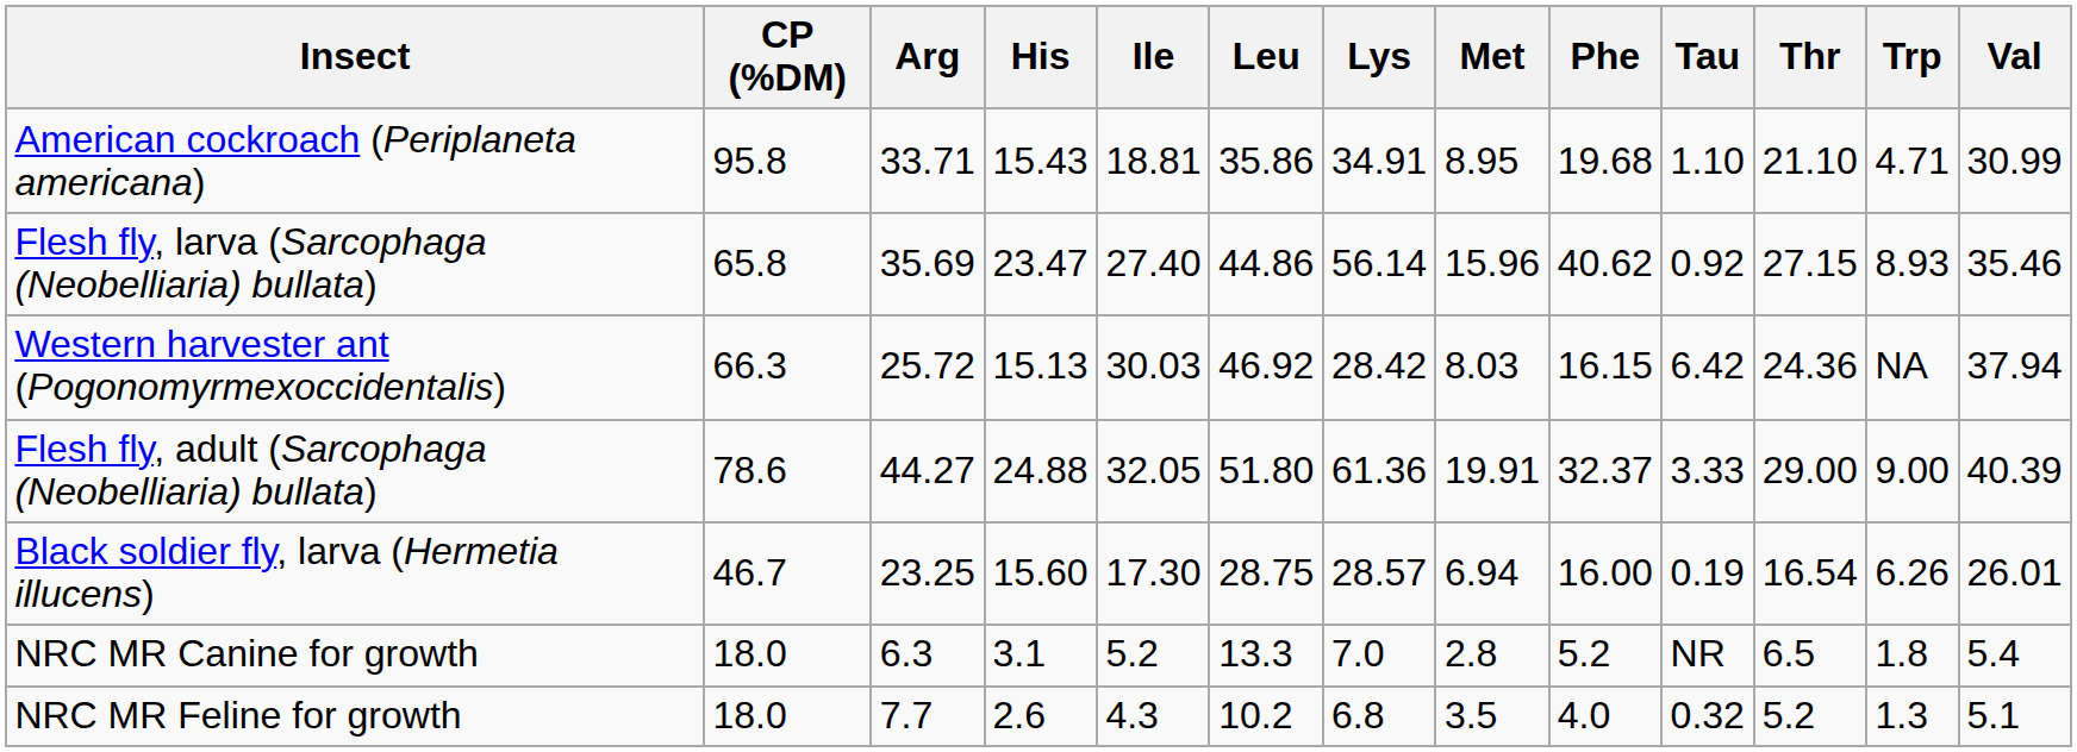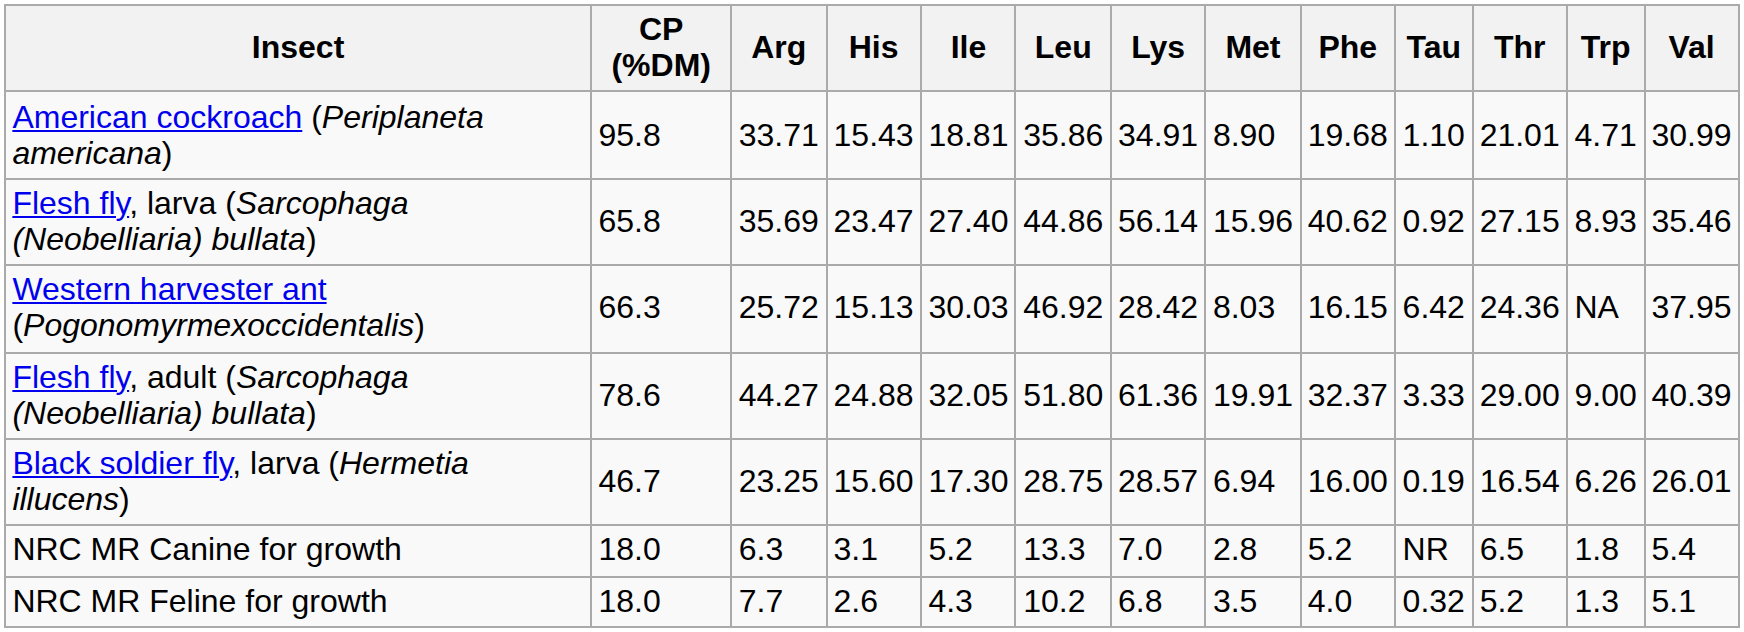 <table class="wikitable">
 <tr>
 <th>Insect</th>
 <th>CP (%DM)</th>
 <th>Arg</th>
 <th>His</th>
 <th>Ile</th>
 <th>Leu</th>
 <th>Lys</th>
 <th>Met</th>
 <th>Phe</th>
 <th>Tau</th>
 <th>Thr</th>
 <th>Trp</th>
 <th>Val</th>
 </tr>
 <tr>
 <td><a href='#'>American cockroach</a> (<em>Periplaneta americana</em>)</td>
 <td>95.8</td>
 <td>33.71</td>
 <td>15.43</td>
 <td>18.81</td>
 <td>35.86</td>
 <td>34.91</td>
-<td>8.95</td>
+<td>8.90</td>
 <td>19.68</td>
 <td>1.10</td>
-<td>21.10</td>
+<td>21.01</td>
 <td>4.71</td>
 <td>30.99</td>
 </tr>
 <tr>
 <td><a href='#'>Flesh fly</a>, larva (<em>Sarcophaga (Neobelliaria) bullata</em>)</td>
 <td>65.8</td>
 <td>35.69</td>
 <td>23.47</td>
 <td>27.40</td>
 <td>44.86</td>
 <td>56.14</td>
 <td>15.96</td>
 <td>40.62</td>
 <td>0.92</td>
 <td>27.15</td>
 <td>8.93</td>
 <td>35.46</td>
 </tr>
 <tr>
 <td><a href='#'>Western harvester ant</a> (<em>Pogonomyrmexoccidentalis</em>)</td>
 <td>66.3</td>
 <td>25.72</td>
 <td>15.13</td>
 <td>30.03</td>
 <td>46.92</td>
 <td>28.42</td>
 <td>8.03</td>
 <td>16.15</td>
 <td>6.42</td>
 <td>24.36</td>
 <td>NA</td>
-<td>37.94</td>
+<td>37.95</td>
 </tr>
 <tr>
 <td><a href='#'>Flesh fly</a>, adult (<em>Sarcophaga (Neobelliaria) bullata</em>)</td>
 <td>78.6</td>
 <td>44.27</td>
 <td>24.88</td>
 <td>32.05</td>
 <td>51.80</td>
 <td>61.36</td>
 <td>19.91</td>
 <td>32.37</td>
 <td>3.33</td>
 <td>29.00</td>
 <td>9.00</td>
 <td>40.39</td>
 </tr>
 <tr>
 <td><a href='#'>Black soldier fly</a>, larva (<em>Hermetia illucens</em>)</td>
 <td>46.7</td>
 <td>23.25</td>
 <td>15.60</td>
 <td>17.30</td>
 <td>28.75</td>
 <td>28.57</td>
 <td>6.94</td>
 <td>16.00</td>
 <td>0.19</td>
 <td>16.54</td>
 <td>6.26</td>
 <td>26.01</td>
 </tr>
 <tr>
 <td>NRC MR Canine for growth</td>
 <td>18.0</td>
 <td>6.3</td>
 <td>3.1</td>
 <td>5.2</td>
 <td>13.3</td>
 <td>7.0</td>
 <td>2.8</td>
 <td>5.2</td>
 <td>NR</td>
 <td>6.5</td>
 <td>1.8</td>
 <td>5.4</td>
 </tr>
 <tr>
 <td>NRC MR Feline for growth</td>
 <td>18.0</td>
 <td>7.7</td>
 <td>2.6</td>
 <td>4.3</td>
 <td>10.2</td>
 <td>6.8</td>
 <td>3.5</td>
 <td>4.0</td>
 <td>0.32</td>
 <td>5.2</td>
 <td>1.3</td>
 <td>5.1</td>
 </tr>
 </table>
